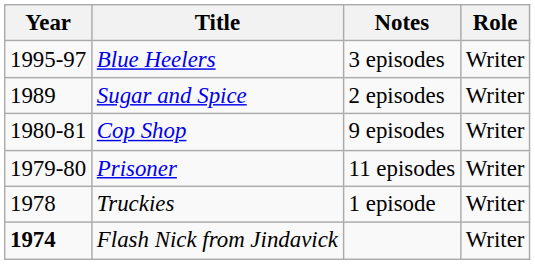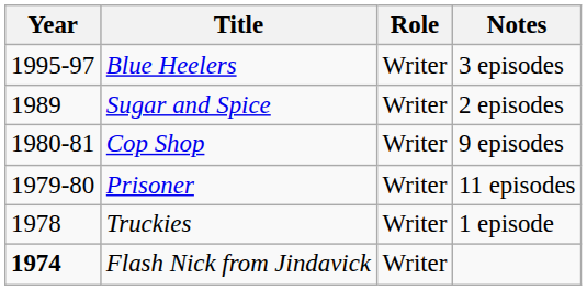 <table class="wikitable">
 <tr>
 <th>Year</th>
 <th>Title</th>
+<th>Role</th>
 <th>Notes</th>
-<th>Role</th>
 </tr>
 <tr>
 <td>1995-97</td>
 <td><em><a href='#'>Blue Heelers</a></em></td>
+<td>Writer</td>
 <td>3 episodes</td>
-<td>Writer</td>
 </tr>
 <tr>
 <td>1989</td>
 <td><em><a href='#'>Sugar and Spice</a></em></td>
+<td>Writer</td>
 <td>2 episodes</td>
-<td>Writer</td>
 </tr>
 <tr>
 <td>1980-81</td>
 <td><em><a href='#'>Cop Shop</a></em></td>
+<td>Writer</td>
 <td>9 episodes</td>
-<td>Writer</td>
 </tr>
 <tr>
 <td>1979-80</td>
 <td><em><a href='#'>Prisoner</a></em></td>
+<td>Writer</td>
 <td>11 episodes</td>
-<td>Writer</td>
 </tr>
 <tr>
 <td>1978</td>
 <td><em>Truckies</em></td>
+<td>Writer</td>
 <td>1 episode</td>
-<td>Writer</td>
 </tr>
 <tr>
 <td><strong>1974</strong></td>
 <td><em>Flash Nick from Jindavick</em></td>
+<td>Writer</td>
 <td></td>
-<td>Writer</td>
 </tr>
 </table>
